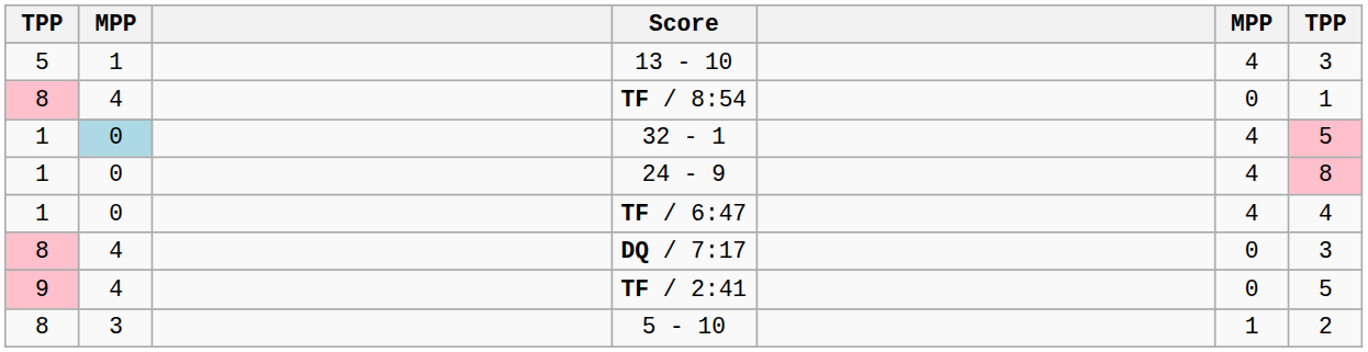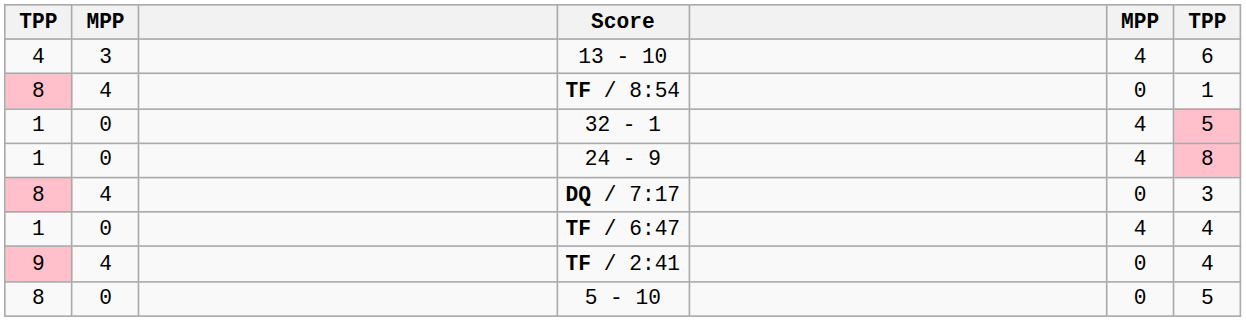 <table class="wikitable" style="text-align: center;" |>
 <tr>
 <th width="35">TPP</th>
 <th width="35">MPP</th>
 <th width="250"></th>
 <th width="75">Score</th>
 <th width="250"></th>
 <th width="35">MPP</th>
 <th width="35">TPP</th>
 </tr>
 <tr>
-<td>5</td>
-<td>1</td>
+<td>4</td>
+<td>3</td>
 <td style="text-align:left;"><strong></strong></td>
 <td>13 - 10</td>
 <td style="text-align:left;"></td>
 <td>4</td>
-<td>3</td>
+<td>6</td>
 </tr>
 <tr>
 <td bgcolor=pink>8</td>
 <td>4</td>
 <td style="text-align:left;"></td>
 <td><strong>TF</strong> / 8:54</td>
 <td style="text-align:left;"><strong></strong></td>
 <td>0</td>
 <td>1</td>
 </tr>
 <tr>
 <td>1</td>
-<td style="background: lightblue;">0</td>
+<td>0</td>
 <td style="text-align:left;"><strong></strong></td>
 <td>32 - 1</td>
 <td style="text-align:left;"></td>
 <td>4</td>
 <td bgcolor=pink>5</td>
 </tr>
 <tr>
 <td>1</td>
 <td>0</td>
 <td style="text-align:left;"><strong></strong></td>
 <td>24 - 9</td>
 <td style="text-align:left;"></td>
 <td>4</td>
 <td bgcolor=pink>8</td>
 </tr>
 <tr>
+<td bgcolor=pink>8</td>
+<td>4</td>
+<td style="text-align:left;"></td>
+<td><strong>DQ</strong> / 7:17</td>
+<td style="text-align:left;"><strong></strong></td>
+<td>0</td>
+<td>3</td>
+</tr>
+<tr>
 <td>1</td>
 <td>0</td>
 <td style="text-align:left;"><strong></strong></td>
 <td><strong>TF</strong> / 6:47</td>
 <td style="text-align:left;"></td>
 <td>4</td>
 <td>4</td>
 </tr>
 <tr>
-<td bgcolor=pink>8</td>
-<td>4</td>
-<td style="text-align:left;"></td>
-<td><strong>DQ</strong> / 7:17</td>
-<td style="text-align:left;"><strong></strong></td>
-<td>0</td>
-<td>3</td>
-</tr>
-<tr>
 <td bgcolor=pink>9</td>
 <td>4</td>
 <td style="text-align:left;"></td>
 <td><strong>TF</strong> / 2:41</td>
 <td style="text-align:left;"><strong></strong></td>
 <td>0</td>
-<td>5</td>
+<td>4</td>
 </tr>
 <tr>
 <td>8</td>
-<td>3</td>
+<td>0</td>
 <td style="text-align:left;"></td>
 <td>5 - 10</td>
 <td style="text-align:left;"><strong></strong></td>
-<td>1</td>
-<td>2</td>
+<td>0</td>
+<td>5</td>
 </tr>
 </table>
